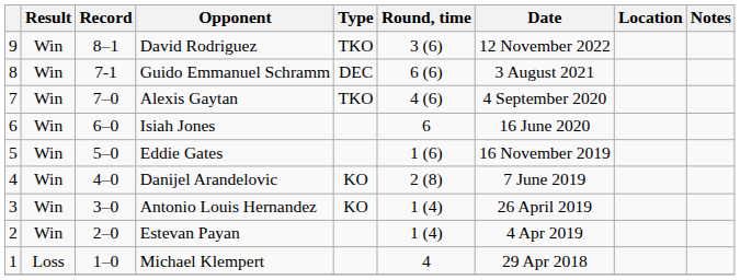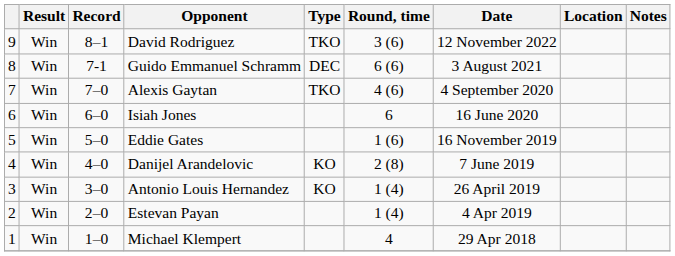 <table class="wikitable" style="text-align:center">
 <tr>
 <th></th>
 <th>Result</th>
 <th>Record</th>
 <th>Opponent</th>
 <th>Type</th>
 <th>Round, time</th>
 <th>Date</th>
 <th>Location</th>
 <th>Notes</th>
 </tr>
 <tr>
 <td>9</td>
 <td>Win</td>
 <td>8–1</td>
 <td align=left> David Rodriguez</td>
 <td>TKO</td>
 <td>3 (6)</td>
 <td>12 November 2022</td>
 <td align=left> </td>
 </tr>
 <tr>
 <td>8</td>
 <td>Win</td>
 <td>7-1</td>
 <td align=left> Guido Emmanuel Schramm</td>
 <td>DEC</td>
 <td>6 (6)</td>
 <td>3 August 2021</td>
 <td align=left> </td>
 <td></td>
 </tr>
 <tr>
 <td>7</td>
 <td>Win</td>
 <td>7–0</td>
 <td align=left> Alexis Gaytan</td>
 <td>TKO</td>
 <td>4 (6)</td>
 <td>4 September 2020</td>
 <td align=left> </td>
 <td></td>
 </tr>
 <tr>
 <td>6</td>
 <td>Win</td>
 <td>6–0</td>
 <td align=left> Isiah Jones</td>
 <td></td>
 <td>6</td>
 <td>16 June 2020</td>
 <td align=left> </td>
 <td></td>
 </tr>
 <tr>
 <td>5</td>
 <td>Win</td>
 <td>5–0</td>
 <td align=left> Eddie Gates</td>
 <td></td>
 <td>1 (6)</td>
 <td>16 November 2019</td>
 <td align=left> </td>
 <td></td>
 </tr>
 <tr>
 <td>4</td>
 <td>Win</td>
 <td>4–0</td>
 <td align=left> Danijel Arandelovic</td>
 <td>KO</td>
 <td>2 (8)</td>
 <td>7 June 2019</td>
 <td align=left></td>
 <td></td>
 </tr>
 <tr>
 <td>3</td>
 <td>Win</td>
 <td>3–0</td>
 <td align=left> Antonio Louis Hernandez</td>
 <td>KO</td>
 <td>1 (4)</td>
 <td>26 April 2019</td>
 <td align=left></td>
 <td></td>
 </tr>
 <tr>
 <td>2</td>
 <td>Win</td>
 <td>2–0</td>
 <td align=left> Estevan Payan</td>
 <td></td>
 <td>1 (4)</td>
 <td>4 Apr 2019</td>
 <td align=left></td>
 <td></td>
 </tr>
 <tr>
 <td>1</td>
-<td>Loss</td>
+<td>Win</td>
 <td>1–0</td>
 <td align=left> Michael Klempert</td>
 <td></td>
 <td>4</td>
 <td>29 Apr 2018</td>
 <td align=left></td>
 <td></td>
 </tr>
 <tr>
 </tr>
 </table>
